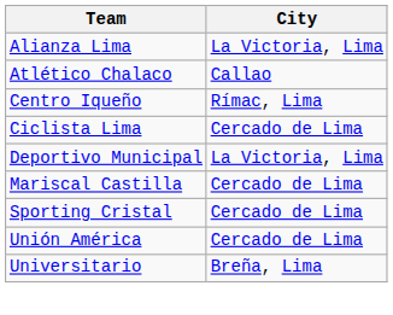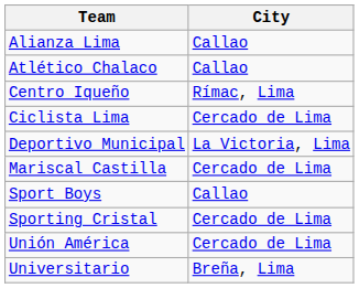 <table class="wikitable sortable">
 <tr>
 <th>Team</th>
 <th>City</th>
 </tr>
 <tr>
 <td><a href='#'>Alianza Lima</a></td>
-<td><a href='#'>La Victoria</a>, <a href='#'>Lima</a></td>
+<td><a href='#'>Callao</a></td>
 </tr>
 <tr>
 <td><a href='#'>Atlético Chalaco</a></td>
 <td><a href='#'>Callao</a></td>
 </tr>
 <tr>
 <td><a href='#'>Centro Iqueño</a></td>
 <td><a href='#'>Rímac</a>, <a href='#'>Lima</a></td>
 </tr>
 <tr>
 <td><a href='#'>Ciclista Lima</a></td>
 <td><a href='#'>Cercado de Lima</a></td>
 </tr>
 <tr>
 <td><a href='#'>Deportivo Municipal</a></td>
 <td><a href='#'>La Victoria</a>, <a href='#'>Lima</a></td>
 </tr>
 <tr>
 <td><a href='#'>Mariscal Castilla</a></td>
 <td><a href='#'>Cercado de Lima</a></td>
 </tr>
 <tr>
+<td><a href='#'>Sport Boys</a></td>
+<td><a href='#'>Callao</a></td>
+</tr>
+<tr>
 <td><a href='#'>Sporting Cristal</a></td>
 <td><a href='#'>Cercado de Lima</a></td>
 </tr>
 <tr>
 <td><a href='#'>Unión América</a></td>
 <td><a href='#'>Cercado de Lima</a></td>
 </tr>
 <tr>
 <td><a href='#'>Universitario</a></td>
 <td><a href='#'>Breña</a>, <a href='#'>Lima</a></td>
 </tr>
 </table>
